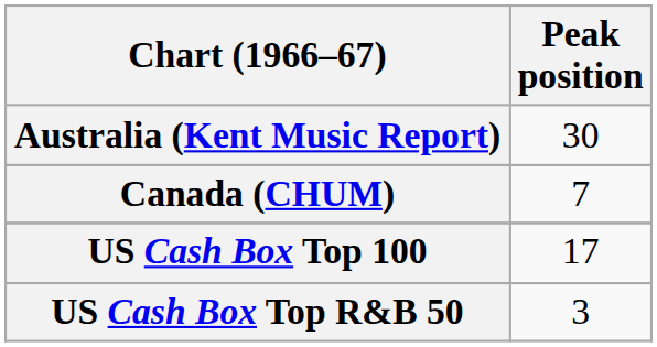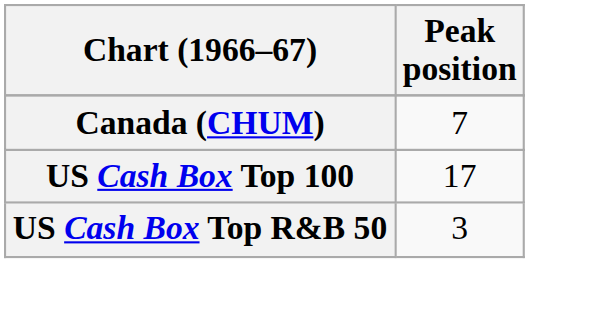 <table class="wikitable sortable plainrowheaders" style="text-align:center">
 <tr>
 <th>Chart (1966–67)</th>
 <th>Peak<br>position</th>
-</tr>
-<tr>
-<th scope="row">Australia (<a href='#'>Kent Music Report</a>)</th>
-<td>30</td>
 </tr>
 <tr>
 </tr>
 <tr>
 <th scope="row">Canada (<a href='#'>CHUM</a>)</th>
 <td>7</td>
 </tr>
 <tr>
 </tr>
 <tr>
 </tr>
 <tr>
 </tr>
 <tr>
 <th scope="row">US <a href='#'><em>Cash Box</em></a> Top 100</th>
 <td>17</td>
 </tr>
 <tr>
 <th scope="row">US <a href='#'><em>Cash Box</em></a> Top R&B 50</th>
 <td>3</td>
 </tr>
 </table>
